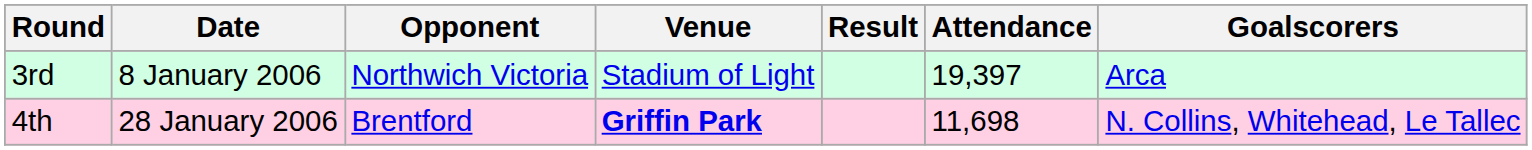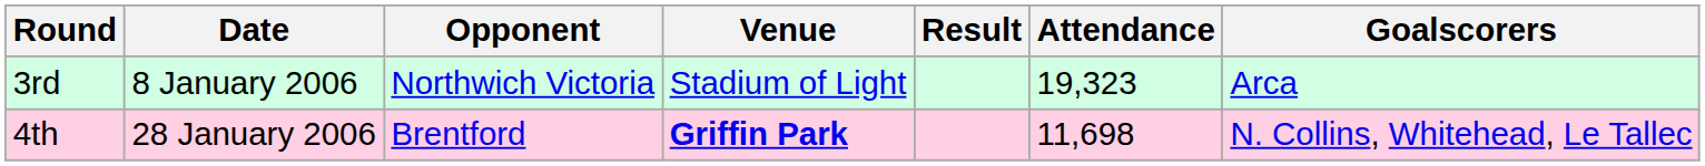 <table class="wikitable">
 <tr>
 <th>Round</th>
 <th>Date</th>
 <th>Opponent</th>
 <th>Venue</th>
 <th>Result</th>
 <th>Attendance</th>
 <th>Goalscorers</th>
 </tr>
 <tr style="background-color: #d0ffe3;">
 <td>3rd</td>
 <td>8 January 2006</td>
 <td><a href='#'>Northwich Victoria</a></td>
 <td><a href='#'>Stadium of Light</a></td>
 <td></td>
-<td>19,397</td>
+<td>19,323</td>
 <td><a href='#'>Arca</a></td>
 </tr>
 <tr style="background-color: #ffd0e3;">
 <td>4th</td>
 <td>28 January 2006</td>
 <td><a href='#'>Brentford</a></td>
 <td><strong><a href='#'>Griffin Park</a></strong></td>
 <td></td>
 <td>11,698</td>
 <td><a href='#'>N. Collins</a>, <a href='#'>Whitehead</a>, <a href='#'>Le Tallec</a></td>
 </tr>
 </table>
